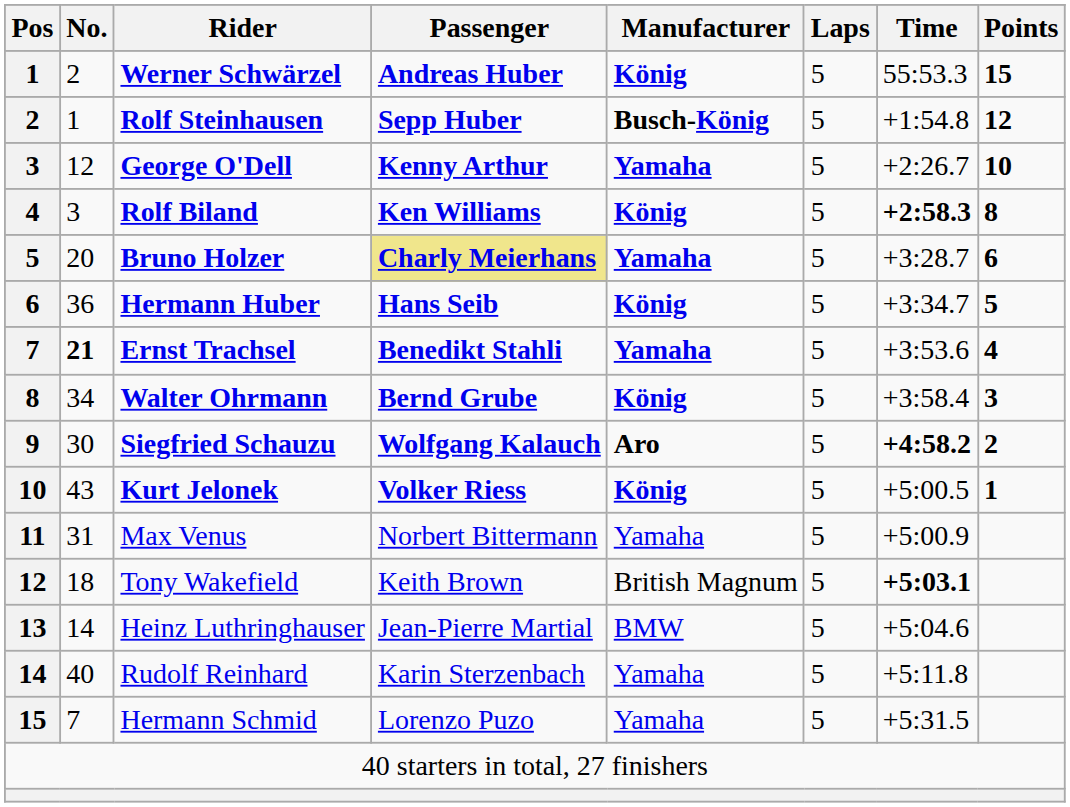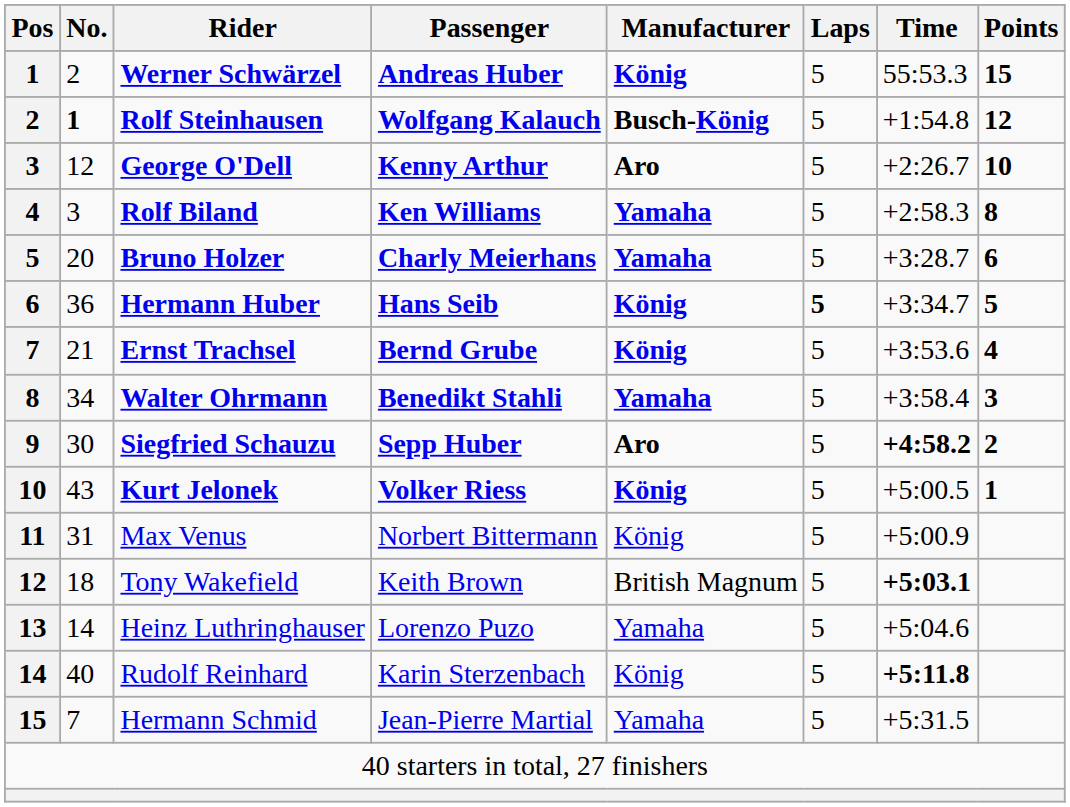 <table class="wikitable" style="font-size: 95%;">
 <tr>
 <th>Pos</th>
 <th>No.</th>
 <th>Rider</th>
 <th>Passenger</th>
 <th>Manufacturer</th>
 <th>Laps</th>
 <th>Time</th>
 <th>Points</th>
 </tr>
 <tr>
 <th>1</th>
 <td>2</td>
 <td> <strong><a href='#'>Werner Schwärzel</a></strong></td>
 <td> <strong><a href='#'>Andreas Huber</a></strong></td>
 <td><strong><a href='#'>König</a></strong></td>
 <td>5</td>
 <td>55:53.3</td>
 <td><strong>15</strong></td>
 </tr>
 <tr>
 <th>2</th>
-<td>1</td>
+<td><strong>1</strong></td>
 <td> <strong><a href='#'>Rolf Steinhausen</a></strong></td>
-<td> <strong><a href='#'>Sepp Huber</a></strong></td>
+<td> <strong><a href='#'>Wolfgang Kalauch</a></strong></td>
 <td><strong>Busch-<a href='#'>König</a></strong></td>
 <td>5</td>
 <td>+1:54.8</td>
 <td><strong>12</strong></td>
 </tr>
 <tr>
 <th>3</th>
 <td>12</td>
 <td> <strong><a href='#'>George O'Dell</a></strong></td>
 <td> <strong><a href='#'>Kenny Arthur</a></strong></td>
-<td><strong><a href='#'>Yamaha</a></strong></td>
+<td><strong>Aro</strong></td>
 <td>5</td>
 <td>+2:26.7</td>
 <td><strong>10</strong></td>
 </tr>
 <tr>
 <th>4</th>
 <td>3</td>
 <td> <strong><a href='#'>Rolf Biland</a></strong></td>
 <td> <strong><a href='#'>Ken Williams</a></strong></td>
-<td><strong><a href='#'>König</a></strong></td>
+<td><strong><a href='#'>Yamaha</a></strong></td>
 <td>5</td>
-<td><strong>+2:58.3</strong></td>
+<td>+2:58.3</td>
 <td><strong>8</strong></td>
 </tr>
 <tr>
 <th>5</th>
 <td>20</td>
 <td> <strong><a href='#'>Bruno Holzer</a></strong></td>
-<td style="background: khaki;"> <strong><a href='#'>Charly Meierhans</a></strong></td>
+<td> <strong><a href='#'>Charly Meierhans</a></strong></td>
 <td><strong><a href='#'>Yamaha</a></strong></td>
 <td>5</td>
 <td>+3:28.7</td>
 <td><strong>6</strong></td>
 </tr>
 <tr>
 <th>6</th>
 <td>36</td>
 <td> <strong><a href='#'>Hermann Huber</a></strong></td>
 <td> <strong><a href='#'>Hans Seib</a></strong></td>
 <td><strong><a href='#'>König</a></strong></td>
-<td>5</td>
+<td><strong>5</strong></td>
 <td>+3:34.7</td>
 <td><strong>5</strong></td>
 </tr>
 <tr>
 <th>7</th>
-<td><strong>21</strong></td>
+<td>21</td>
 <td> <strong><a href='#'>Ernst Trachsel</a></strong></td>
-<td> <strong><a href='#'>Benedikt Stahli</a></strong></td>
-<td><strong><a href='#'>Yamaha</a></strong></td>
+<td> <strong><a href='#'>Bernd Grube</a></strong></td>
+<td><strong><a href='#'>König</a></strong></td>
 <td>5</td>
 <td>+3:53.6</td>
 <td><strong>4</strong></td>
 </tr>
 <tr>
 <th>8</th>
 <td>34</td>
 <td> <strong><a href='#'>Walter Ohrmann</a></strong></td>
-<td> <strong><a href='#'>Bernd Grube</a></strong></td>
-<td><strong><a href='#'>König</a></strong></td>
+<td> <strong><a href='#'>Benedikt Stahli</a></strong></td>
+<td><strong><a href='#'>Yamaha</a></strong></td>
 <td>5</td>
 <td>+3:58.4</td>
 <td><strong>3</strong></td>
 </tr>
 <tr>
 <th>9</th>
 <td>30</td>
 <td> <strong><a href='#'>Siegfried Schauzu</a></strong></td>
-<td> <strong><a href='#'>Wolfgang Kalauch</a></strong></td>
+<td> <strong><a href='#'>Sepp Huber</a></strong></td>
 <td><strong>Aro</strong></td>
 <td>5</td>
 <td><strong>+4:58.2</strong></td>
 <td><strong>2</strong></td>
 </tr>
 <tr>
 <th>10</th>
 <td>43</td>
 <td> <strong><a href='#'>Kurt Jelonek</a></strong></td>
 <td> <strong><a href='#'>Volker Riess</a></strong></td>
 <td><strong><a href='#'>König</a></strong></td>
 <td>5</td>
 <td>+5:00.5</td>
 <td><strong>1</strong></td>
 </tr>
 <tr>
 <th>11</th>
 <td>31</td>
 <td> <a href='#'>Max Venus</a></td>
 <td> <a href='#'>Norbert Bittermann</a></td>
-<td><a href='#'>Yamaha</a></td>
+<td><a href='#'>König</a></td>
 <td>5</td>
 <td>+5:00.9</td>
 <td></td>
 </tr>
 <tr>
 <th>12</th>
 <td>18</td>
 <td> <a href='#'>Tony Wakefield</a></td>
 <td> <a href='#'>Keith Brown</a></td>
 <td>British Magnum</td>
 <td>5</td>
 <td><strong>+5:03.1</strong></td>
 <td></td>
 </tr>
 <tr>
 <th>13</th>
 <td>14</td>
 <td> <a href='#'>Heinz Luthringhauser</a></td>
-<td> <a href='#'>Jean-Pierre Martial</a></td>
-<td><a href='#'>BMW</a></td>
+<td> <a href='#'>Lorenzo Puzo</a></td>
+<td><a href='#'>Yamaha</a></td>
 <td>5</td>
 <td>+5:04.6</td>
 <td></td>
 </tr>
 <tr>
 <th>14</th>
 <td>40</td>
 <td> <a href='#'>Rudolf Reinhard</a></td>
 <td> <a href='#'>Karin Sterzenbach</a></td>
-<td><a href='#'>Yamaha</a></td>
+<td><a href='#'>König</a></td>
 <td>5</td>
-<td>+5:11.8</td>
+<td><strong>+5:11.8</strong></td>
 <td></td>
 </tr>
 <tr>
 <th>15</th>
 <td>7</td>
 <td> <a href='#'>Hermann Schmid</a></td>
-<td> <a href='#'>Lorenzo Puzo</a></td>
+<td> <a href='#'>Jean-Pierre Martial</a></td>
 <td><a href='#'>Yamaha</a></td>
 <td>5</td>
 <td>+5:31.5</td>
 <td></td>
 </tr>
 <tr>
 <td colspan=8 align=center>40 starters in total, 27 finishers</td>
 </tr>
 <tr>
 <th colspan=8></th>
 </tr>
 </table>
